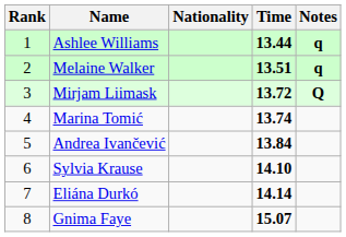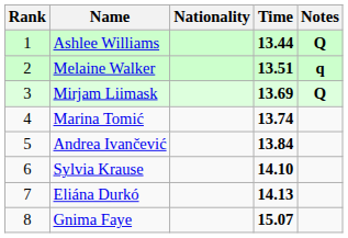 <table class="wikitable sortable" style="text-align:center">
 <tr>
 <th>Rank</th>
 <th>Name</th>
 <th>Nationality</th>
 <th>Time</th>
 <th>Notes</th>
 </tr>
 <tr bgcolor=ccffcc>
 <td>1</td>
 <td align=left><a href='#'>Ashlee Williams</a></td>
 <td align=left></td>
 <td><strong>13.44</strong></td>
-<td><strong>q</strong></td>
+<td><strong>Q</strong></td>
 </tr>
 <tr bgcolor=ccffcc>
 <td>2</td>
 <td align=left><a href='#'>Melaine Walker</a></td>
 <td align=left></td>
 <td><strong>13.51</strong></td>
 <td><strong>q</strong></td>
 </tr>
 <tr bgcolor=ddffdd>
 <td>3</td>
 <td align=left><a href='#'>Mirjam Liimask</a></td>
 <td align=left></td>
-<td><strong>13.72</strong></td>
+<td><strong>13.69</strong></td>
 <td><strong>Q</strong></td>
 </tr>
 <tr>
 <td>4</td>
 <td align=left><a href='#'>Marina Tomić</a></td>
 <td align=left></td>
 <td><strong>13.74</strong></td>
 <td></td>
 </tr>
 <tr>
 <td>5</td>
 <td align=left><a href='#'>Andrea Ivančević</a></td>
 <td align=left></td>
 <td><strong>13.84</strong></td>
 <td></td>
 </tr>
 <tr>
 <td>6</td>
 <td align=left><a href='#'>Sylvia Krause</a></td>
 <td align=left></td>
 <td><strong>14.10</strong></td>
 <td></td>
 </tr>
 <tr>
 <td>7</td>
 <td align=left><a href='#'>Eliána Durkó</a></td>
 <td align=left></td>
-<td><strong>14.14</strong></td>
+<td><strong>14.13</strong></td>
 <td></td>
 </tr>
 <tr>
 <td>8</td>
 <td align=left><a href='#'>Gnima Faye</a></td>
 <td align=left></td>
 <td><strong>15.07</strong></td>
 <td></td>
 </tr>
 </table>
